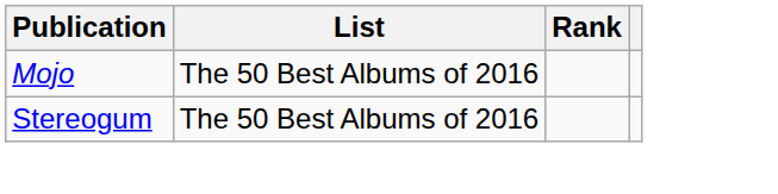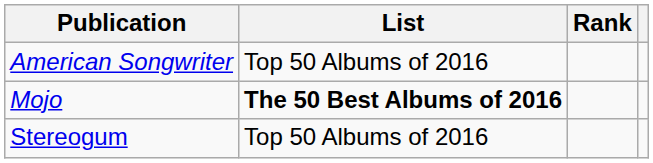 <table class="sortable wikitable">
 <tr>
 <th>Publication</th>
 <th>List</th>
 <th>Rank</th>
 <th class="unsortable"></th>
 </tr>
 <tr>
+<td><em><a href='#'>American Songwriter</a></em></td>
+<td>Top 50 Albums of 2016</td>
+<td></td>
+<td></td>
+</tr>
+<tr>
 <td><em><a href='#'>Mojo</a></em></td>
-<td>The 50 Best Albums of 2016</td>
+<td><strong>The 50 Best Albums of 2016</strong></td>
 <td></td>
 <td></td>
 </tr>
 <tr>
 <td><a href='#'>Stereogum</a></td>
-<td>The 50 Best Albums of 2016</td>
+<td>Top 50 Albums of 2016</td>
 <td></td>
 <td></td>
 </tr>
 </table>
